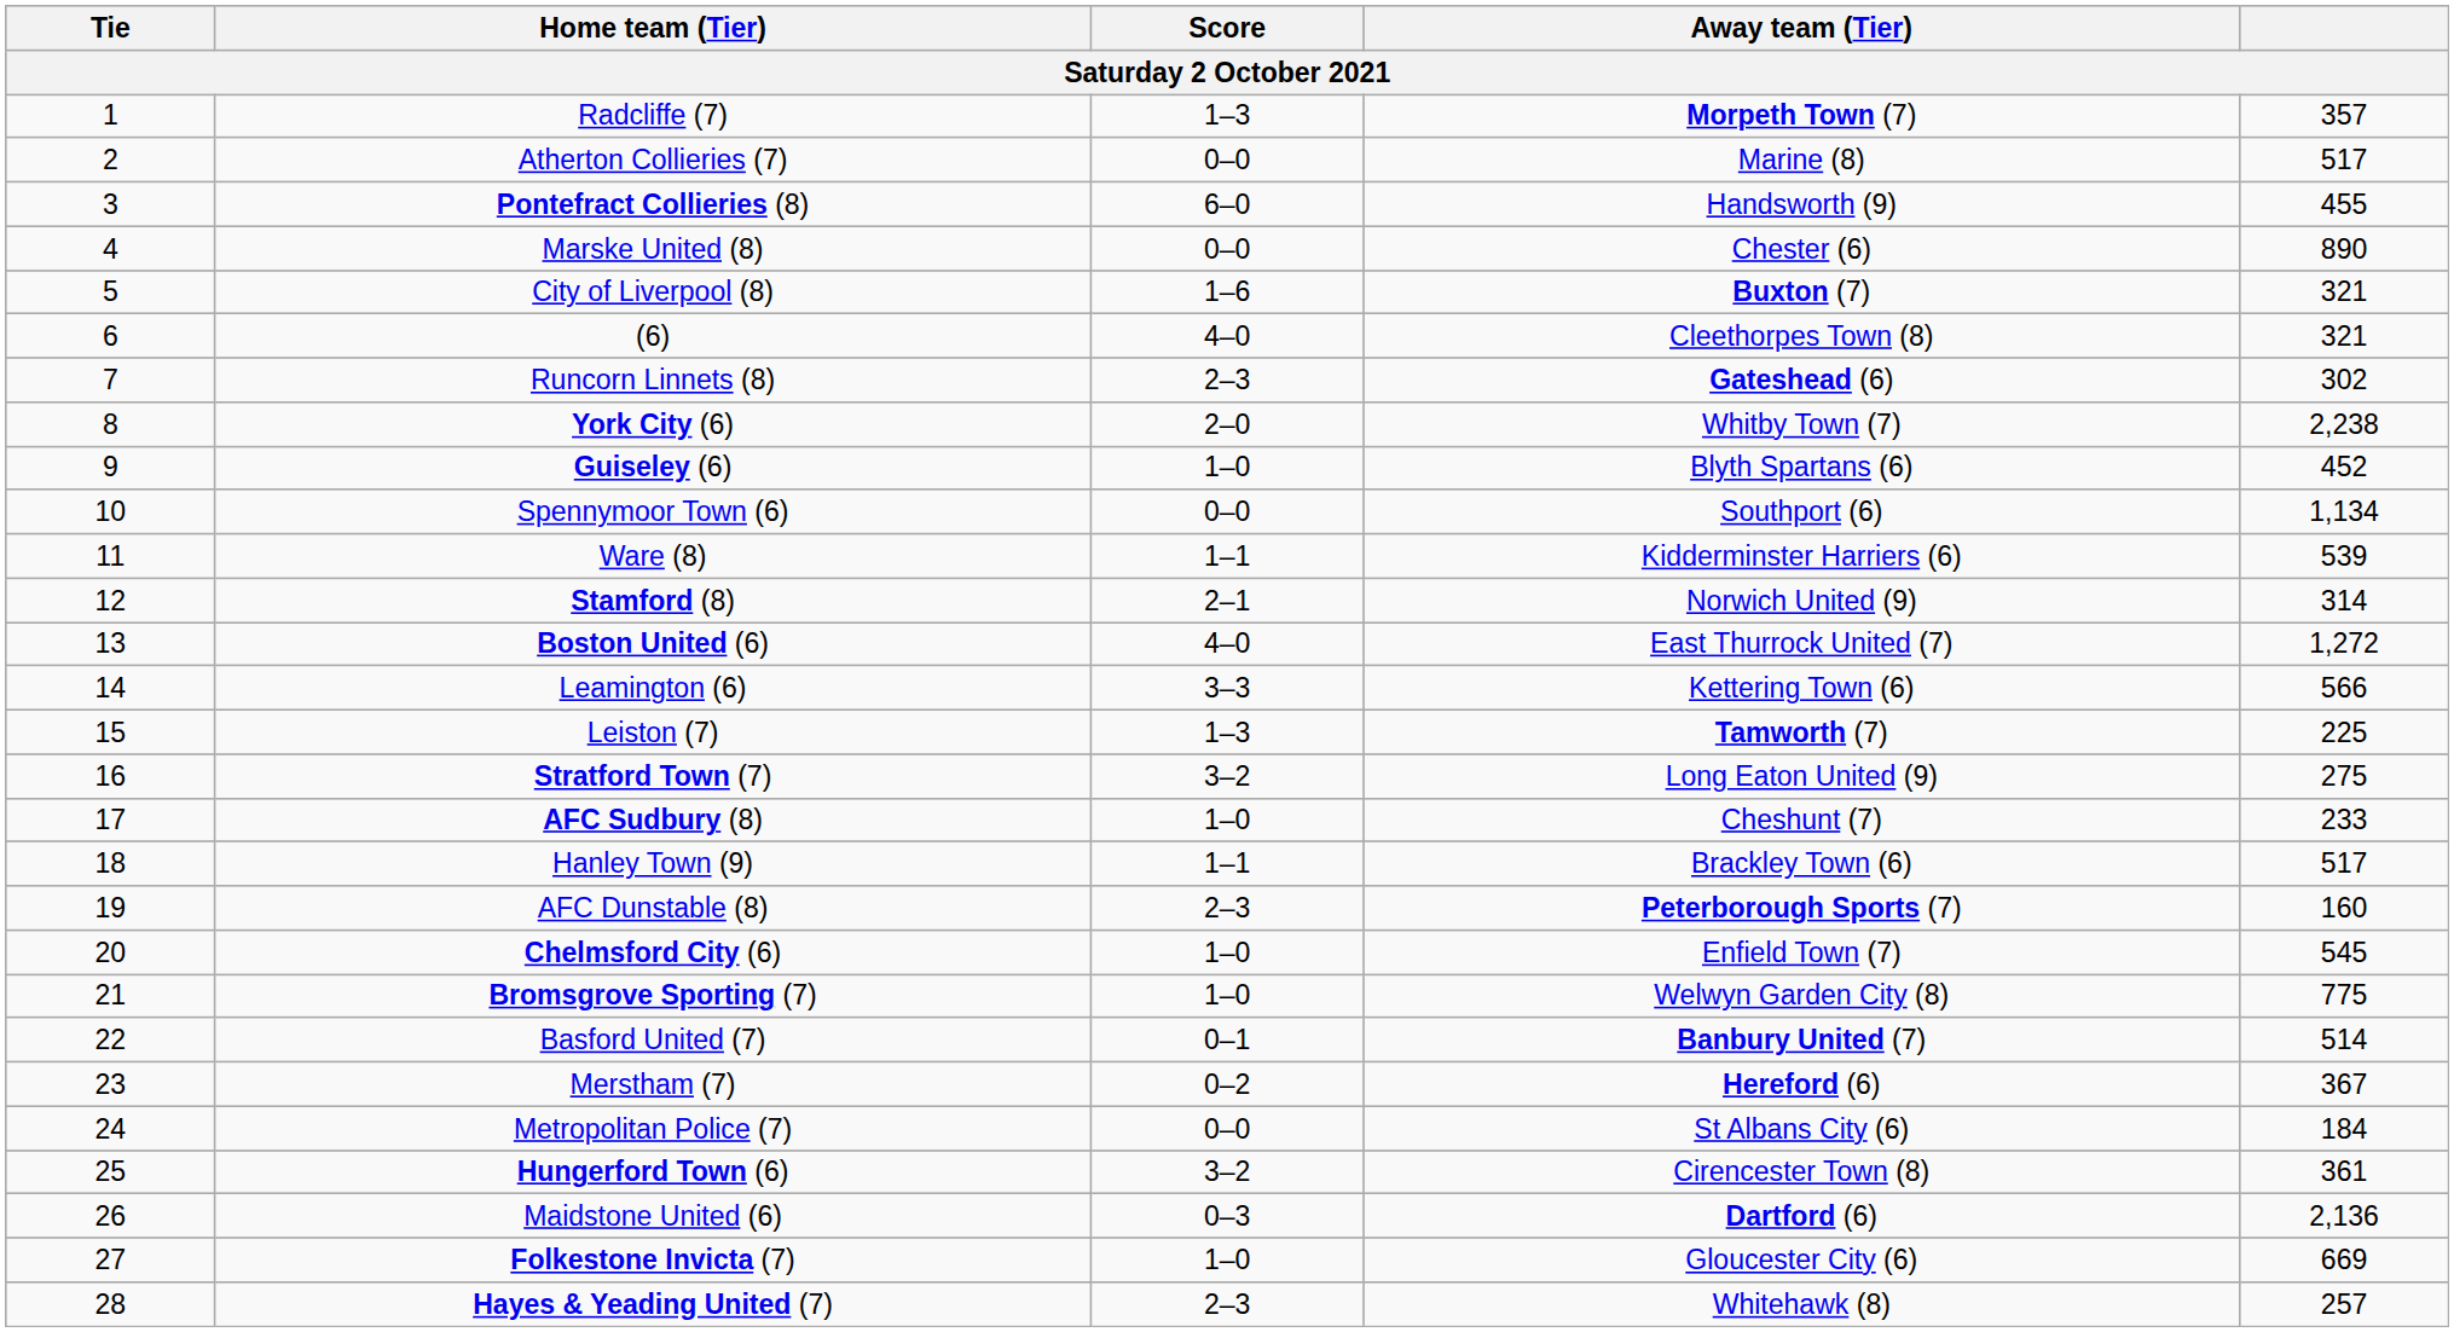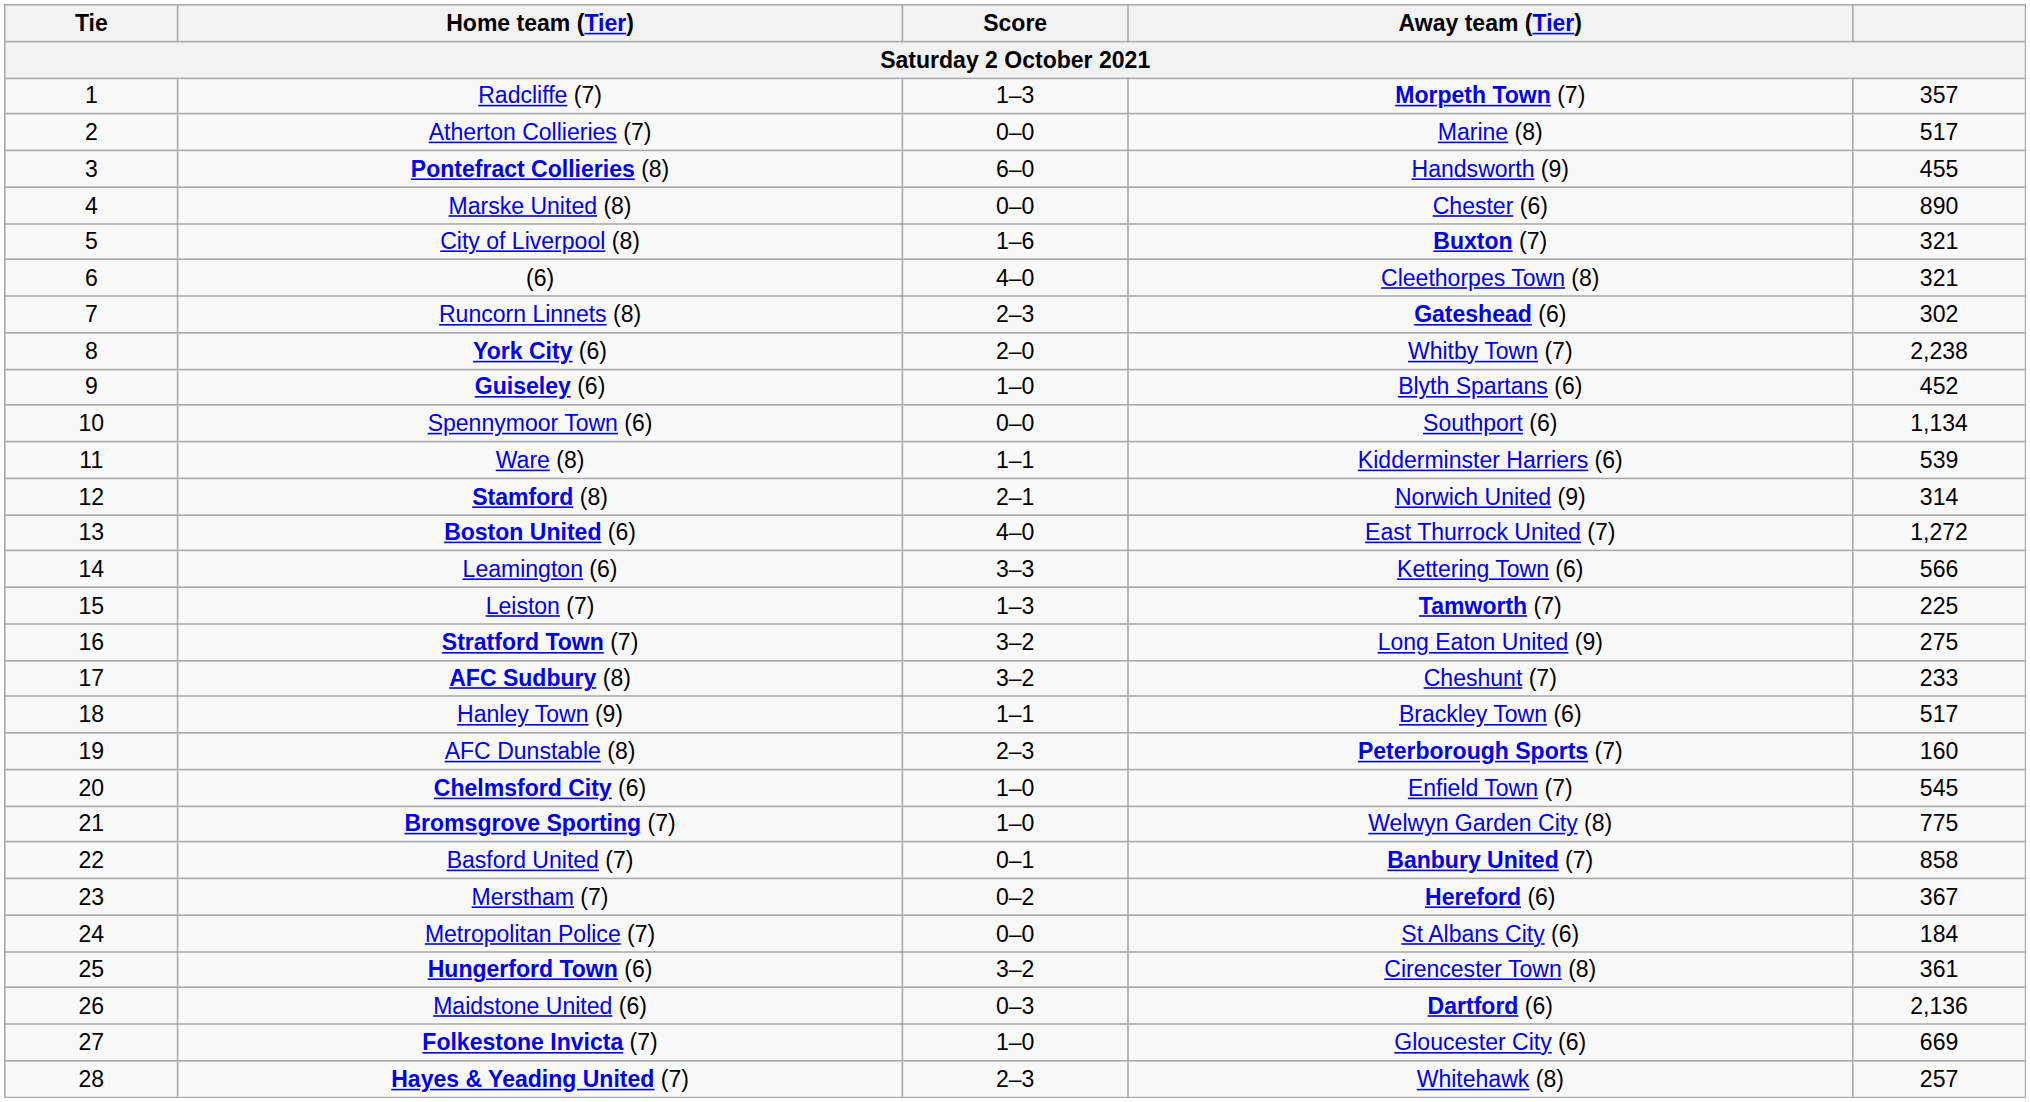 <table class="wikitable" style="text-align:center; font-size:90%; width:100%">
 <tr>
 <th scope="col" style="width:  8.43%;">Tie</th>
 <th scope="col" style="width: 35.29%;">Home team (<a href='#'>Tier</a>)</th>
 <th scope="col" style="width: 11.00%;">Score</th>
 <th scope="col" style="width: 35.29%;">Away team (<a href='#'>Tier</a>)</th>
 <th scope="col" style="width:  8.43%;"></th>
 </tr>
 <tr>
 <th colspan="5"><strong>Saturday 2 October 2021</strong></th>
 </tr>
 <tr>
 <td>1</td>
 <td><a href='#'>Radcliffe</a> (7)</td>
 <td>1–3</td>
 <td><strong><a href='#'>Morpeth Town</a></strong> (7)</td>
 <td>357</td>
 </tr>
 <tr>
 <td>2</td>
 <td><a href='#'>Atherton Collieries</a> (7)</td>
 <td>0–0</td>
 <td><a href='#'>Marine</a> (8)</td>
 <td>517</td>
 </tr>
 <tr>
 <td>3</td>
 <td><strong><a href='#'>Pontefract Collieries</a></strong> (8)</td>
 <td>6–0</td>
 <td><a href='#'>Handsworth</a> (9)</td>
 <td>455</td>
 </tr>
 <tr>
 <td>4</td>
 <td><a href='#'>Marske United</a> (8)</td>
 <td>0–0</td>
 <td><a href='#'>Chester</a> (6)</td>
 <td>890</td>
 </tr>
 <tr>
 <td>5</td>
 <td><a href='#'>City of Liverpool</a> (8)</td>
 <td>1–6</td>
 <td><strong><a href='#'>Buxton</a></strong> (7)</td>
 <td>321</td>
 </tr>
 <tr>
 <td>6</td>
 <td><strong><a href='#'></a></strong> (6)</td>
 <td>4–0</td>
 <td><a href='#'>Cleethorpes Town</a> (8)</td>
 <td>321</td>
 </tr>
 <tr>
 <td>7</td>
 <td><a href='#'>Runcorn Linnets</a> (8)</td>
 <td>2–3</td>
 <td><strong><a href='#'>Gateshead</a></strong> (6)</td>
 <td>302</td>
 </tr>
 <tr>
 <td>8</td>
 <td><strong><a href='#'>York City</a></strong> (6)</td>
 <td>2–0</td>
 <td><a href='#'>Whitby Town</a> (7)</td>
 <td>2,238</td>
 </tr>
 <tr>
 <td>9</td>
 <td><strong><a href='#'>Guiseley</a></strong> (6)</td>
 <td>1–0</td>
 <td><a href='#'>Blyth Spartans</a> (6)</td>
 <td>452</td>
 </tr>
 <tr>
 <td>10</td>
 <td><a href='#'>Spennymoor Town</a> (6)</td>
 <td>0–0</td>
 <td><a href='#'>Southport</a> (6)</td>
 <td>1,134</td>
 </tr>
 <tr>
 <td>11</td>
 <td><a href='#'>Ware</a> (8)</td>
 <td>1–1</td>
 <td><a href='#'>Kidderminster Harriers</a> (6)</td>
 <td>539</td>
 </tr>
 <tr>
 <td>12</td>
 <td><strong><a href='#'>Stamford</a></strong> (8)</td>
 <td>2–1</td>
 <td><a href='#'>Norwich United</a> (9)</td>
 <td>314</td>
 </tr>
 <tr>
 <td>13</td>
 <td><strong><a href='#'>Boston United</a></strong> (6)</td>
 <td>4–0</td>
 <td><a href='#'>East Thurrock United</a> (7)</td>
 <td>1,272</td>
 </tr>
 <tr>
 <td>14</td>
 <td><a href='#'>Leamington</a> (6)</td>
 <td>3–3</td>
 <td><a href='#'>Kettering Town</a> (6)</td>
 <td>566</td>
 </tr>
 <tr>
 <td>15</td>
 <td><a href='#'>Leiston</a> (7)</td>
 <td>1–3</td>
 <td><strong><a href='#'>Tamworth</a></strong> (7)</td>
 <td>225</td>
 </tr>
 <tr>
 <td>16</td>
 <td><strong><a href='#'>Stratford Town</a></strong> (7)</td>
 <td>3–2</td>
 <td><a href='#'>Long Eaton United</a> (9)</td>
 <td>275</td>
 </tr>
 <tr>
 <td>17</td>
 <td><strong><a href='#'>AFC Sudbury</a></strong> (8)</td>
-<td>1–0</td>
+<td>3–2</td>
 <td><a href='#'>Cheshunt</a> (7)</td>
 <td>233</td>
 </tr>
 <tr>
 <td>18</td>
 <td><a href='#'>Hanley Town</a> (9)</td>
 <td>1–1</td>
 <td><a href='#'>Brackley Town</a> (6)</td>
 <td>517</td>
 </tr>
 <tr>
 <td>19</td>
 <td><a href='#'>AFC Dunstable</a> (8)</td>
 <td>2–3</td>
 <td><strong><a href='#'>Peterborough Sports</a></strong> (7)</td>
 <td>160</td>
 </tr>
 <tr>
 <td>20</td>
 <td><strong><a href='#'>Chelmsford City</a></strong> (6)</td>
 <td>1–0</td>
 <td><a href='#'>Enfield Town</a> (7)</td>
 <td>545</td>
 </tr>
 <tr>
 <td>21</td>
 <td><strong><a href='#'>Bromsgrove Sporting</a></strong> (7)</td>
 <td>1–0</td>
 <td><a href='#'>Welwyn Garden City</a> (8)</td>
 <td>775</td>
 </tr>
 <tr>
 <td>22</td>
 <td><a href='#'>Basford United</a> (7)</td>
 <td>0–1</td>
 <td><strong><a href='#'>Banbury United</a></strong> (7)</td>
-<td>514</td>
+<td>858</td>
 </tr>
 <tr>
 <td>23</td>
 <td><a href='#'>Merstham</a> (7)</td>
 <td>0–2</td>
 <td><strong><a href='#'>Hereford</a></strong> (6)</td>
 <td>367</td>
 </tr>
 <tr>
 <td>24</td>
 <td><a href='#'>Metropolitan Police</a> (7)</td>
 <td>0–0</td>
 <td><a href='#'>St Albans City</a> (6)</td>
 <td>184</td>
 </tr>
 <tr>
 <td>25</td>
 <td><strong><a href='#'>Hungerford Town</a></strong> (6)</td>
 <td>3–2</td>
 <td><a href='#'>Cirencester Town</a> (8)</td>
 <td>361</td>
 </tr>
 <tr>
 <td>26</td>
 <td><a href='#'>Maidstone United</a> (6)</td>
 <td>0–3</td>
 <td><strong><a href='#'>Dartford</a></strong> (6)</td>
 <td>2,136</td>
 </tr>
 <tr>
 <td>27</td>
 <td><strong><a href='#'>Folkestone Invicta</a></strong> (7)</td>
 <td>1–0</td>
 <td><a href='#'>Gloucester City</a> (6)</td>
 <td>669</td>
 </tr>
 <tr>
 <td>28</td>
 <td><strong><a href='#'>Hayes & Yeading United</a></strong> (7)</td>
 <td>2–3</td>
 <td><a href='#'>Whitehawk</a> (8)</td>
 <td>257</td>
 </tr>
 </table>
